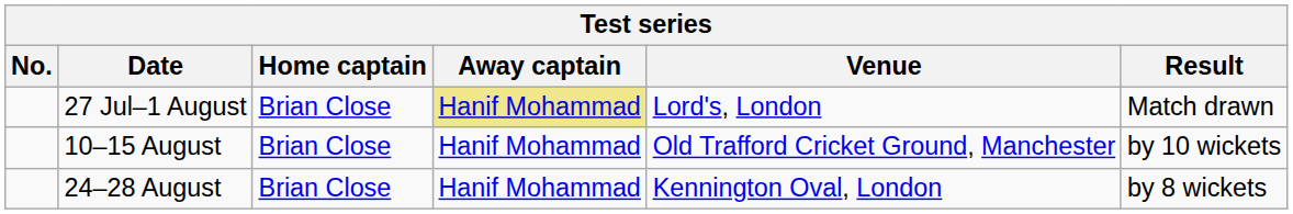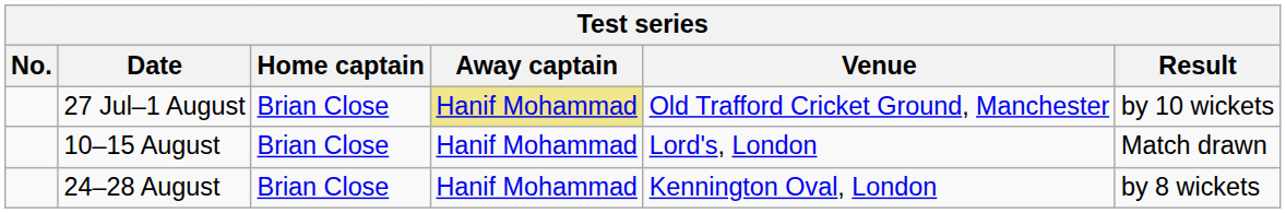 <table class="wikitable">
 <tr>
 <th colspan="9">Test series</th>
 </tr>
 <tr>
 <th>No.</th>
 <th>Date</th>
 <th>Home captain</th>
 <th>Away captain</th>
 <th>Venue</th>
 <th>Result</th>
 </tr>
 <tr>
 <td></td>
 <td>27 Jul–1 August</td>
 <td><a href='#'>Brian Close</a></td>
 <td style="background: khaki;"><a href='#'>Hanif Mohammad</a></td>
-<td><a href='#'>Lord's</a>, <a href='#'>London</a></td>
-<td>Match drawn</td>
+<td><a href='#'>Old Trafford Cricket Ground</a>, <a href='#'>Manchester</a></td>
+<td> by 10 wickets</td>
 </tr>
 <tr>
 <td></td>
 <td>10–15 August</td>
 <td><a href='#'>Brian Close</a></td>
 <td><a href='#'>Hanif Mohammad</a></td>
-<td><a href='#'>Old Trafford Cricket Ground</a>, <a href='#'>Manchester</a></td>
-<td> by 10 wickets</td>
+<td><a href='#'>Lord's</a>, <a href='#'>London</a></td>
+<td>Match drawn</td>
 </tr>
 <tr>
 <td></td>
 <td>24–28 August</td>
 <td><a href='#'>Brian Close</a></td>
 <td><a href='#'>Hanif Mohammad</a></td>
 <td><a href='#'>Kennington Oval</a>, <a href='#'>London</a></td>
 <td> by 8 wickets</td>
 </tr>
 </table>
